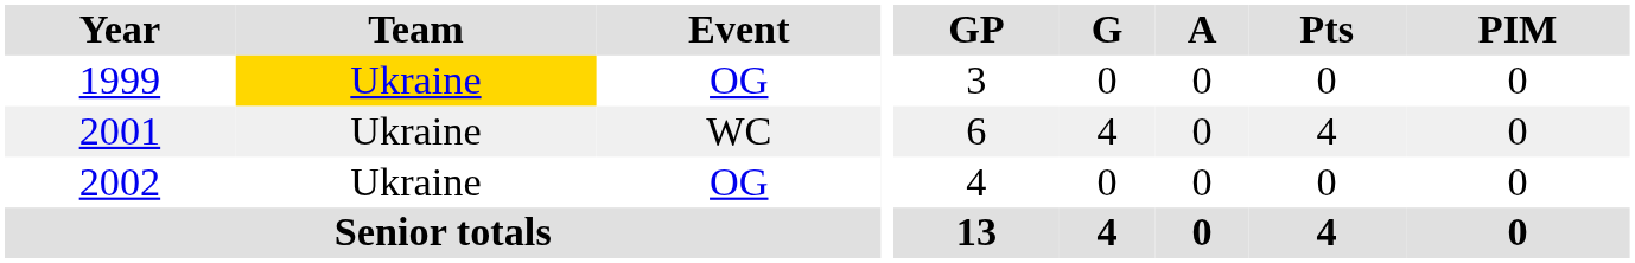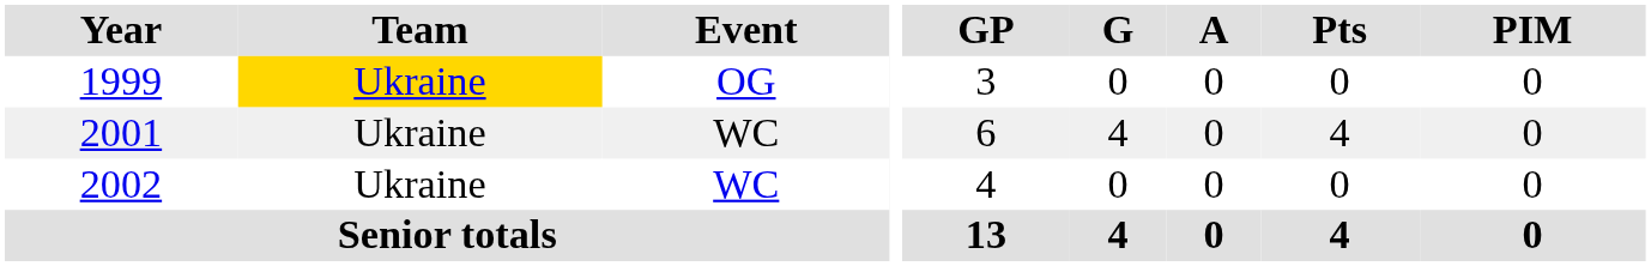 <table border="0" cellpadding="1" cellspacing="0" style="text-align:center; width:40em">
 <tr bgcolor="#e0e0e0">
 <th>Year</th>
 <th>Team</th>
 <th>Event</th>
 <th rowspan="99" bgcolor="#ffffff"></th>
 <th>GP</th>
 <th>G</th>
 <th>A</th>
 <th>Pts</th>
 <th>PIM</th>
 </tr>
 <tr>
 <td><a href='#'>1999</a></td>
 <td style="background: gold;"><a href='#'>Ukraine</a></td>
 <td><a href='#'>OG</a></td>
 <td>3</td>
 <td>0</td>
 <td>0</td>
 <td>0</td>
 <td>0</td>
 </tr>
 <tr bgcolor="#f0f0f0">
 <td><a href='#'>2001</a></td>
 <td>Ukraine</td>
 <td>WC</td>
 <td>6</td>
 <td>4</td>
 <td>0</td>
 <td>4</td>
 <td>0</td>
 </tr>
 <tr>
 <td><a href='#'>2002</a></td>
 <td>Ukraine</td>
-<td><a href='#'>OG</a></td>
+<td><a href='#'>WC</a></td>
 <td>4</td>
 <td>0</td>
 <td>0</td>
 <td>0</td>
 <td>0</td>
 </tr>
 <tr bgcolor="#e0e0e0">
 <th colspan="3">Senior totals</th>
 <th>13</th>
 <th>4</th>
 <th>0</th>
 <th>4</th>
 <th>0</th>
 </tr>
 </table>
